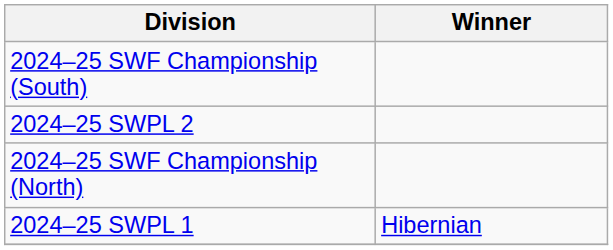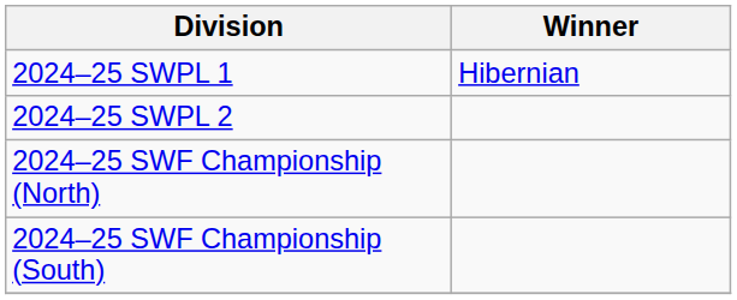 <table class="wikitable">
 <tr>
 <th width=245>Division</th>
 <th width=150>Winner</th>
 </tr>
 <tr>
-<td><a href='#'>2024–25 SWF Championship (South)</a></td>
-<td></td>
+<td><a href='#'>2024–25 SWPL 1</a></td>
+<td><a href='#'>Hibernian</a></td>
 </tr>
 <tr>
 <td><a href='#'>2024–25 SWPL 2</a></td>
 <td></td>
 </tr>
 <tr>
 <td><a href='#'>2024–25 SWF Championship (North)</a></td>
 <td></td>
 </tr>
 <tr>
-<td><a href='#'>2024–25 SWPL 1</a></td>
-<td><a href='#'>Hibernian</a></td>
+<td><a href='#'>2024–25 SWF Championship (South)</a></td>
+<td></td>
 </tr>
 <tr>
 </tr>
 </table>
